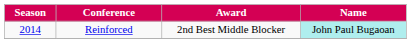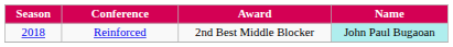 <table class="wikitable">
 <tr>
 <th width=70px style="background: #D40054; color: #FFFFFF; text-align: center">Season</th>
 <th width=150px style="background: #D40054; color: #FFFFFF">Conference</th>
 <th width=200px style="background: #D40054; color: #FFFFFF">Award</th>
 <th width=150px style="background: #D40054; color: #FFFFFF">Name</th>
 </tr>
 <tr align=center>
-<td><a href='#'>2014</a></td>
+<td><a href='#'>2018</a></td>
 <td><a href='#'>Reinforced</a></td>
 <td>2nd Best Middle Blocker</td>
 <td style="background: paleturquoise;">John Paul Bugaoan</td>
 </tr>
 <tr align=center>
 </tr>
 </table>
